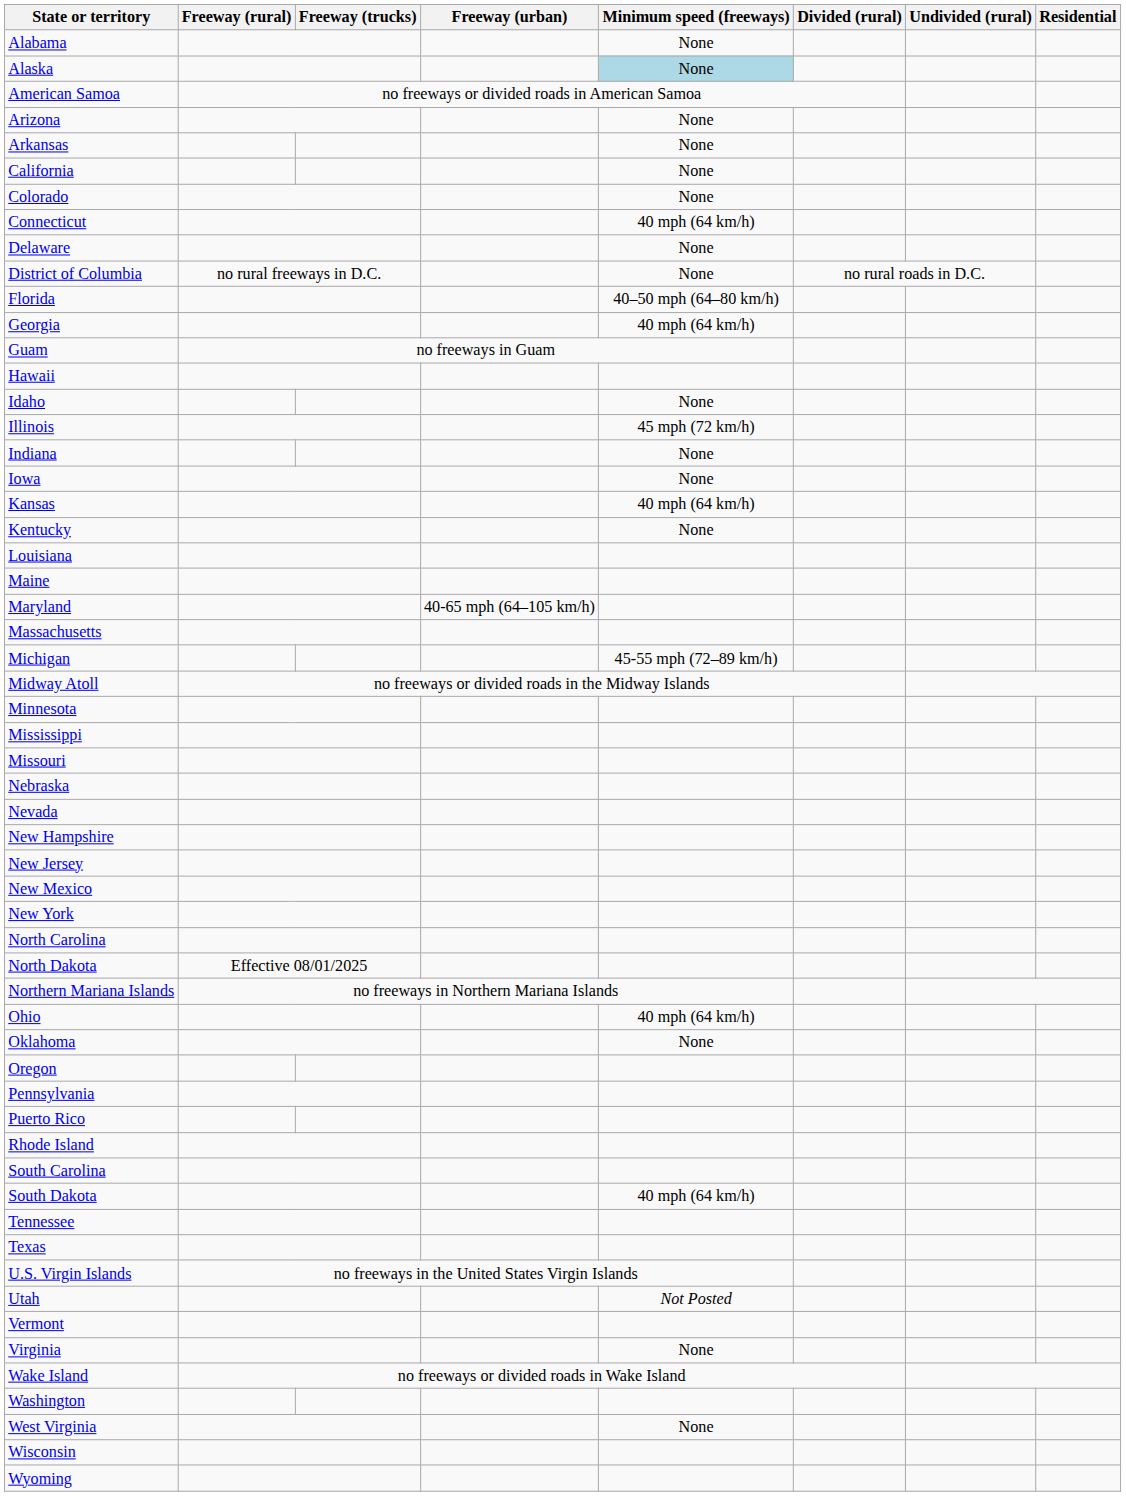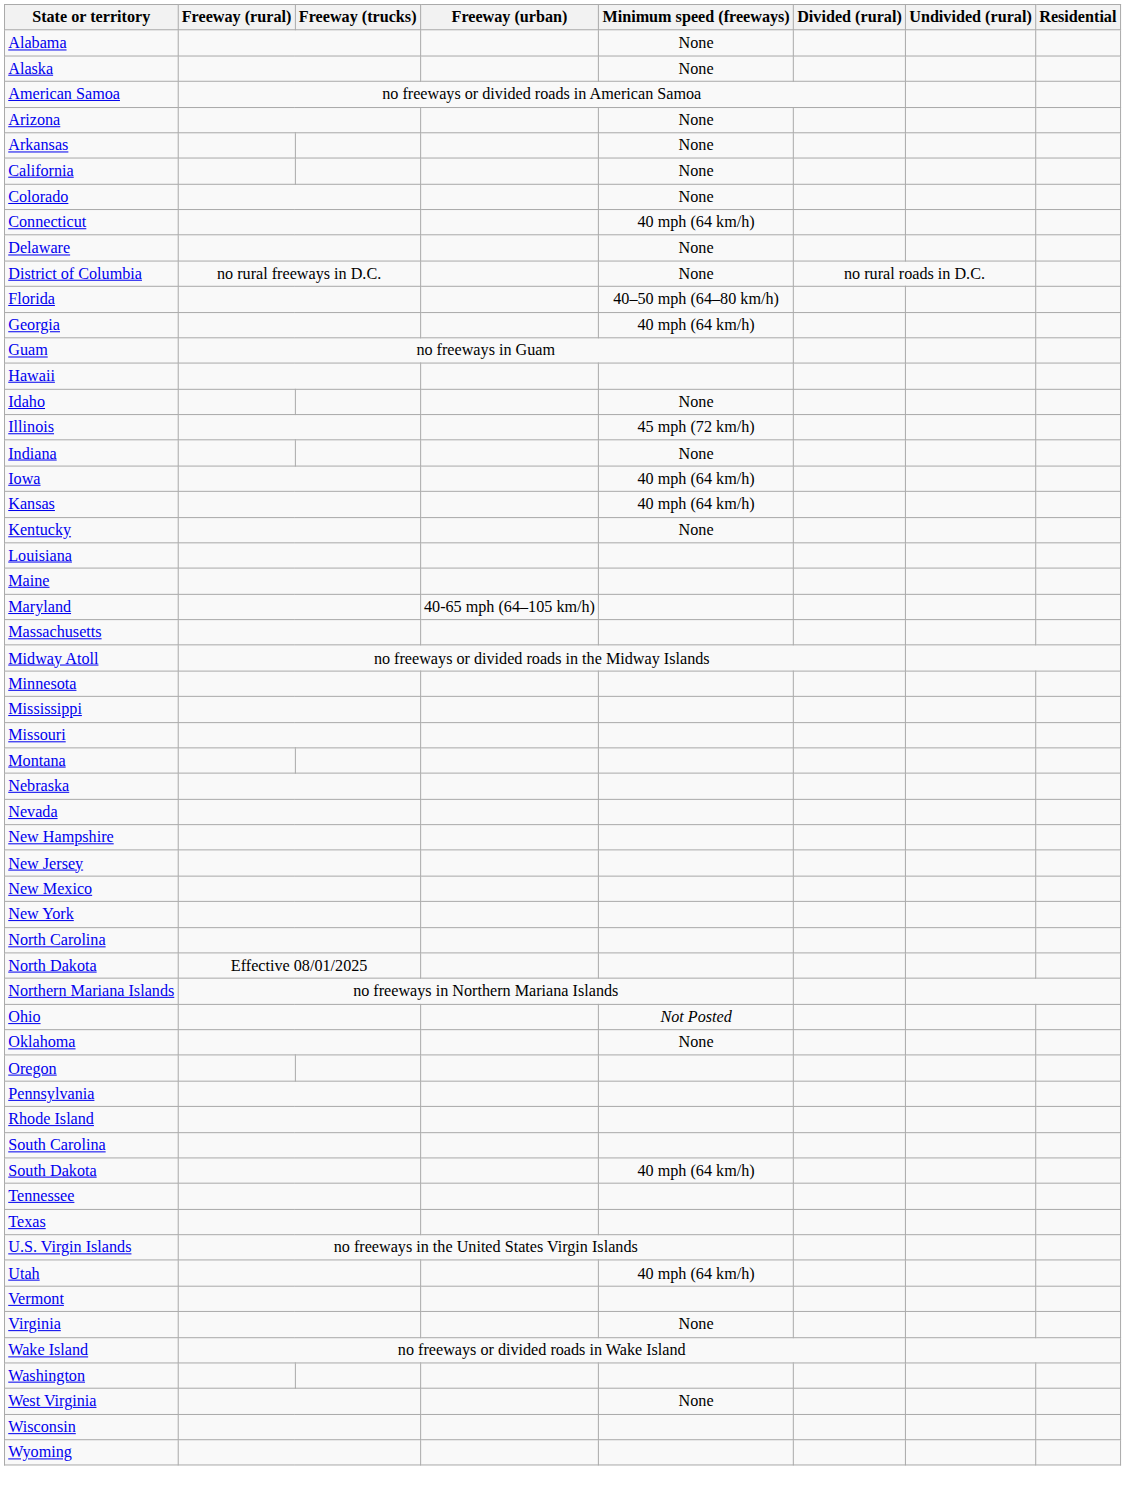 <table class="wikitable sortable sticky-header" style="text-align:center">
 <tr>
 <th>State or territory</th>
 <th>Freeway (rural)</th>
 <th>Freeway (trucks)</th>
 <th>Freeway (urban)</th>
 <th>Minimum speed (freeways)</th>
 <th>Divided (rural)</th>
 <th>Undivided (rural)</th>
 <th>Residential</th>
 </tr>
 <tr>
 <td align="left"> <a href='#'>Alabama</a></td>
 <td colspan="2"></td>
 <td></td>
 <td>None</td>
 <td></td>
 <td></td>
 <td></td>
 </tr>
 <tr>
 <td align="left"> <a href='#'>Alaska</a></td>
 <td colspan="2"></td>
 <td></td>
-<td style="background: lightblue;">None</td>
+<td>None</td>
 <td></td>
 <td></td>
 <td></td>
 </tr>
 <tr>
 <td align="left"> <a href='#'>American Samoa</a></td>
 <td colspan="5">no freeways or divided roads in American Samoa</td>
 <td></td>
 <td></td>
 </tr>
 <tr>
 <td align="left"> <a href='#'>Arizona</a></td>
 <td colspan="2"></td>
 <td></td>
 <td>None</td>
 <td></td>
 <td></td>
 <td></td>
 </tr>
 <tr>
 <td align="left"> <a href='#'>Arkansas</a></td>
 <td></td>
 <td></td>
 <td></td>
 <td>None</td>
 <td></td>
 <td></td>
 <td></td>
 </tr>
 <tr>
 <td align="left"> <a href='#'>California</a></td>
 <td></td>
 <td></td>
 <td></td>
 <td>None</td>
 <td></td>
 <td></td>
 <td></td>
 </tr>
 <tr>
 <td align="left"> <a href='#'>Colorado</a></td>
 <td colspan="2"></td>
 <td></td>
 <td>None</td>
 <td></td>
 <td></td>
 <td></td>
 </tr>
 <tr>
 <td align="left"> <a href='#'>Connecticut</a></td>
 <td colspan="2"></td>
 <td></td>
 <td>40 mph (64 km/h)</td>
 <td></td>
 <td></td>
 <td></td>
 </tr>
 <tr>
 <td align="left"> <a href='#'>Delaware</a></td>
 <td colspan="2"></td>
 <td></td>
 <td>None</td>
 <td></td>
 <td></td>
 <td></td>
 </tr>
 <tr>
 <td align="left"> <a href='#'>District of Columbia</a></td>
 <td colspan="2">no rural freeways in D.C.</td>
 <td></td>
 <td>None</td>
 <td colspan="2">no rural roads in D.C.</td>
 <td></td>
 </tr>
 <tr>
 <td align="left"> <a href='#'>Florida</a></td>
 <td colspan="2"></td>
 <td></td>
 <td>40–50 mph (64–80 km/h)</td>
 <td></td>
 <td></td>
 <td></td>
 </tr>
 <tr>
 <td align="left"> <a href='#'>Georgia</a></td>
 <td colspan="2"></td>
 <td></td>
 <td>40 mph (64 km/h)</td>
 <td></td>
 <td></td>
 <td></td>
 </tr>
 <tr>
 <td align="left"> <a href='#'>Guam</a></td>
 <td colspan="4">no freeways in Guam</td>
 <td></td>
 <td></td>
 <td></td>
 </tr>
 <tr>
 <td align="left"> <a href='#'>Hawaii</a></td>
 <td colspan="2"></td>
 <td></td>
 <td></td>
 <td></td>
 <td></td>
 <td></td>
 </tr>
 <tr>
 <td align="left"> <a href='#'>Idaho</a></td>
 <td></td>
 <td></td>
 <td></td>
 <td>None</td>
 <td></td>
 <td></td>
 <td></td>
 </tr>
 <tr>
 <td align="left"> <a href='#'>Illinois</a></td>
 <td colspan="2"></td>
 <td></td>
 <td>45 mph (72 km/h)</td>
 <td></td>
 <td></td>
 <td></td>
 </tr>
 <tr>
 <td align="left"> <a href='#'>Indiana</a></td>
 <td></td>
 <td></td>
 <td></td>
 <td>None</td>
 <td></td>
 <td></td>
 <td></td>
 </tr>
 <tr>
 <td align="left"> <a href='#'>Iowa</a></td>
 <td colspan="2"></td>
 <td></td>
-<td>None</td>
+<td>40 mph (64 km/h)</td>
 <td></td>
 <td></td>
 <td></td>
 </tr>
 <tr>
 <td align="left"> <a href='#'>Kansas</a></td>
 <td colspan="2"></td>
 <td></td>
 <td>40 mph (64 km/h)</td>
 <td></td>
 <td></td>
 <td></td>
 </tr>
 <tr>
 <td align="left"> <a href='#'>Kentucky</a></td>
 <td colspan="2"></td>
 <td></td>
 <td>None</td>
 <td></td>
 <td></td>
 <td></td>
 </tr>
 <tr>
 <td align="left"> <a href='#'>Louisiana</a></td>
 <td colspan="2"></td>
 <td></td>
 <td></td>
 <td></td>
 <td></td>
 <td></td>
 </tr>
 <tr>
 <td align="left"> <a href='#'>Maine</a></td>
 <td colspan="2"></td>
 <td></td>
 <td></td>
 <td></td>
 <td></td>
 <td></td>
 </tr>
 <tr>
 <td align="left"> <a href='#'>Maryland</a></td>
 <td colspan="2"></td>
 <td>40-65 mph (64–105 km/h)</td>
 <td></td>
 <td></td>
 <td></td>
 <td></td>
 </tr>
 <tr>
 <td align="left"> <a href='#'>Massachusetts</a></td>
 <td colspan="2"></td>
 <td></td>
 <td></td>
 <td></td>
 <td></td>
 <td></td>
 </tr>
 <tr>
-<td align="left"> <a href='#'>Michigan</a></td>
-<td></td>
-<td></td>
-<td></td>
-<td>45-55 mph (72–89 km/h)</td>
-<td></td>
-<td></td>
-<td></td>
-</tr>
-<tr>
 <td align="left"> <a href='#'>Midway Atoll</a></td>
 <td colspan="5">no freeways or divided roads in the Midway Islands</td>
 <td colspan="2"></td>
 </tr>
 <tr>
 <td align="left"> <a href='#'>Minnesota</a></td>
 <td colspan="2"></td>
 <td></td>
 <td></td>
 <td></td>
 <td></td>
 <td></td>
 </tr>
 <tr>
 <td align="left"> <a href='#'>Mississippi</a></td>
 <td colspan="2"></td>
 <td></td>
 <td></td>
 <td></td>
 <td></td>
 <td></td>
 </tr>
 <tr>
 <td align="left"> <a href='#'>Missouri</a></td>
 <td colspan="2"></td>
 <td></td>
 <td></td>
 <td></td>
 <td></td>
 <td></td>
+</tr>
+<tr>
+<td align="left"> <a href='#'>Montana</a></td>
+<td></td>
+<td></td>
+<td></td>
+<td></td>
+<td></td>
+<td></td>
+<td> </td>
 </tr>
 <tr>
 <td align="left"> <a href='#'>Nebraska</a></td>
 <td colspan="2"></td>
 <td></td>
 <td></td>
 <td></td>
 <td></td>
 <td></td>
 </tr>
 <tr>
 <td align="left"> <a href='#'>Nevada</a></td>
 <td colspan="2"></td>
 <td></td>
 <td></td>
 <td></td>
 <td></td>
 <td></td>
 </tr>
 <tr>
 <td align="left"> <a href='#'>New Hampshire</a></td>
 <td colspan="2"></td>
 <td></td>
 <td></td>
 <td></td>
 <td></td>
 <td></td>
 </tr>
 <tr>
 <td align="left"> <a href='#'>New Jersey</a></td>
 <td colspan="2"></td>
 <td></td>
 <td></td>
 <td></td>
 <td></td>
 <td></td>
 </tr>
 <tr>
 <td align="left"> <a href='#'>New Mexico</a></td>
 <td colspan="2"></td>
 <td></td>
 <td></td>
 <td></td>
 <td></td>
 <td></td>
 </tr>
 <tr>
 <td align="left"> <a href='#'>New York</a></td>
 <td colspan="2"></td>
 <td></td>
 <td></td>
 <td></td>
 <td></td>
 <td></td>
 </tr>
 <tr>
 <td align="left"> <a href='#'>North Carolina</a></td>
 <td colspan="2"></td>
 <td></td>
 <td></td>
 <td></td>
 <td></td>
 <td></td>
 </tr>
 <tr>
 <td align="left"> <a href='#'>North Dakota</a></td>
 <td colspan="2"> Effective 08/01/2025 </td>
 <td></td>
 <td></td>
 <td></td>
 <td></td>
 <td></td>
 </tr>
 <tr>
 <td align="left"> <a href='#'>Northern Mariana Islands</a></td>
 <td colspan="4">no freeways in Northern Mariana Islands</td>
 <td></td>
 <td colspan="2"></td>
 </tr>
 <tr>
 <td align="left"> <a href='#'>Ohio</a></td>
 <td colspan="2"></td>
 <td></td>
-<td>40 mph (64 km/h)</td>
+<td> <em>Not Posted</em></td>
 <td></td>
 <td></td>
 <td></td>
 </tr>
 <tr>
 <td align="left"> <a href='#'>Oklahoma</a></td>
 <td colspan="2"></td>
 <td></td>
 <td>None</td>
 <td></td>
 <td></td>
 <td></td>
 </tr>
 <tr>
 <td align="left"> <a href='#'>Oregon</a></td>
 <td></td>
 <td></td>
 <td></td>
 <td></td>
 <td></td>
 <td></td>
 <td></td>
 </tr>
 <tr>
 <td align="left"> <a href='#'>Pennsylvania</a></td>
 <td colspan="2"></td>
-<td></td>
-<td></td>
-<td></td>
-<td></td>
-<td></td>
-</tr>
-<tr>
-<td align="left"> <a href='#'>Puerto Rico</a></td>
-<td></td>
-<td></td>
 <td></td>
 <td></td>
 <td></td>
 <td></td>
 <td></td>
 </tr>
 <tr>
 <td align="left"> <a href='#'>Rhode Island</a></td>
 <td colspan="2"></td>
 <td></td>
 <td></td>
 <td></td>
 <td></td>
 <td></td>
 </tr>
 <tr>
 <td align="left"> <a href='#'>South Carolina</a></td>
 <td colspan="2"></td>
 <td></td>
 <td></td>
 <td></td>
 <td></td>
 <td></td>
 </tr>
 <tr>
 <td align="left"> <a href='#'>South Dakota</a></td>
 <td colspan="2"></td>
 <td></td>
 <td>40 mph (64 km/h)</td>
 <td></td>
 <td></td>
 <td></td>
 </tr>
 <tr>
 <td align="left"> <a href='#'>Tennessee</a></td>
 <td colspan="2"></td>
 <td></td>
 <td></td>
 <td></td>
 <td></td>
 <td></td>
 </tr>
 <tr>
 <td align="left"> <a href='#'>Texas</a></td>
 <td colspan="2"> </td>
 <td></td>
 <td></td>
 <td></td>
 <td></td>
 <td></td>
 </tr>
 <tr>
 <td align="left"> <a href='#'>U.S. Virgin Islands</a></td>
 <td colspan="4">no freeways in the United States Virgin Islands</td>
 <td></td>
 <td></td>
 <td></td>
 </tr>
 <tr>
 <td align="left"> <a href='#'>Utah</a></td>
 <td colspan="2"></td>
 <td></td>
-<td> <em>Not Posted</em></td>
+<td>40 mph (64 km/h)</td>
 <td></td>
 <td></td>
 <td></td>
 </tr>
 <tr>
 <td align="left"> <a href='#'>Vermont</a></td>
 <td colspan="2"></td>
 <td></td>
 <td></td>
 <td></td>
 <td></td>
 <td></td>
 </tr>
 <tr>
 <td align="left"> <a href='#'>Virginia</a></td>
 <td colspan="2"></td>
 <td></td>
 <td>None</td>
 <td></td>
 <td></td>
 <td></td>
 </tr>
 <tr>
 <td align="left"> <a href='#'>Wake Island</a></td>
 <td colspan="5">no freeways or divided roads in Wake Island</td>
 <td colspan="2"></td>
 </tr>
 <tr>
 <td align="left"> <a href='#'>Washington</a></td>
 <td></td>
 <td></td>
 <td></td>
 <td></td>
 <td></td>
 <td></td>
 <td></td>
 </tr>
 <tr>
 <td align="left"> <a href='#'>West Virginia</a></td>
 <td colspan="2"></td>
 <td></td>
 <td>None</td>
 <td></td>
 <td></td>
 <td></td>
 </tr>
 <tr>
 <td align="left"> <a href='#'>Wisconsin</a></td>
 <td colspan="2"></td>
 <td></td>
 <td></td>
 <td></td>
 <td></td>
 <td></td>
 </tr>
 <tr>
 <td align="left"> <a href='#'>Wyoming</a></td>
 <td colspan="2"></td>
 <td></td>
 <td></td>
 <td></td>
 <td></td>
 <td></td>
 </tr>
 </table>
